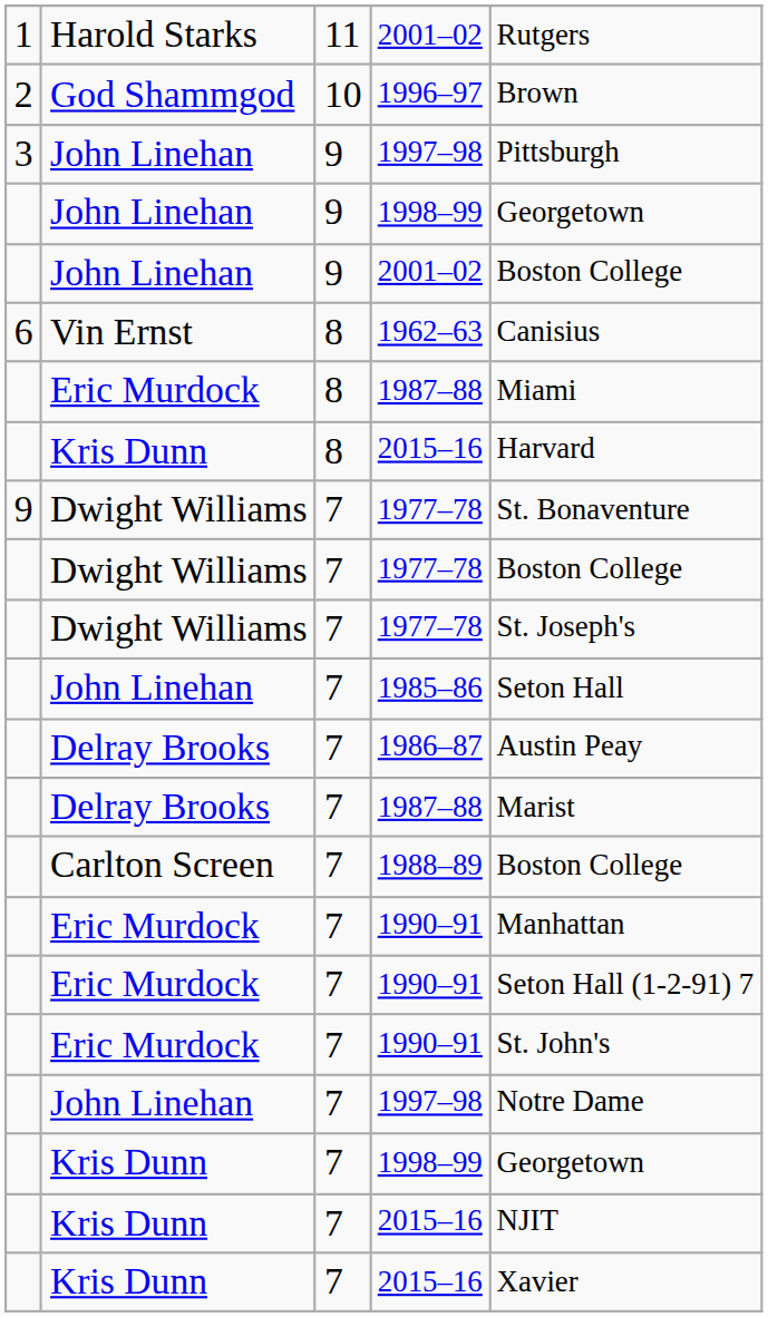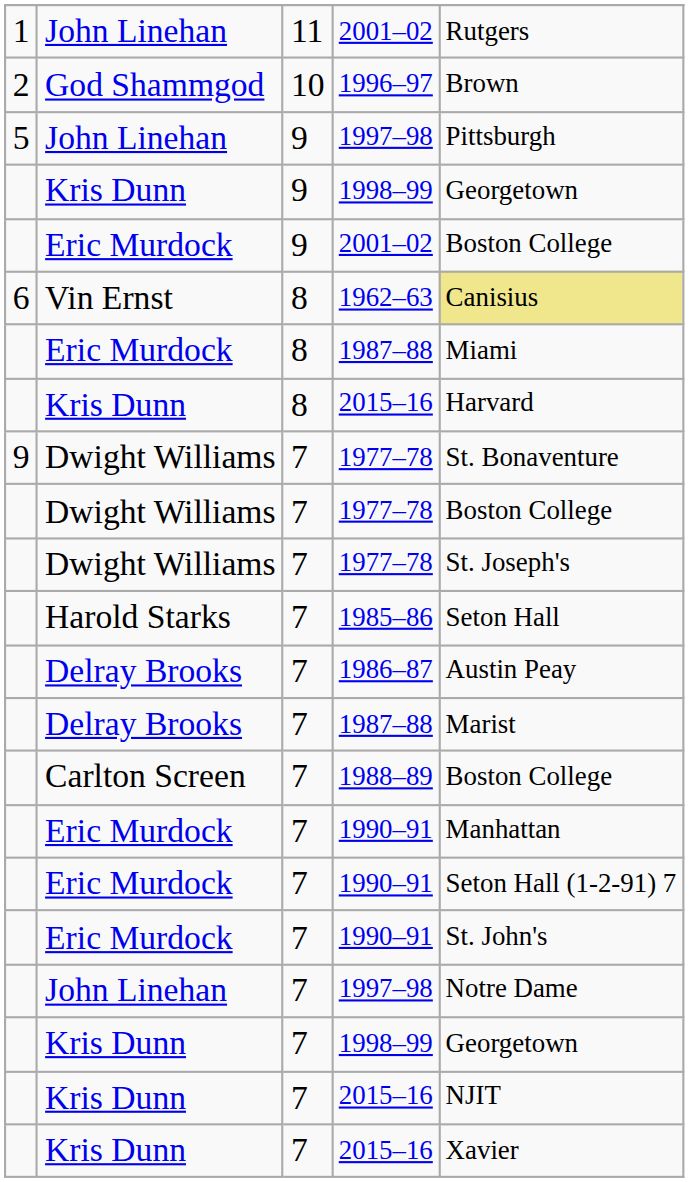 <table class="wikitable">
 <tr>
 </tr>
 <tr>
 <td>1</td>
-<td>Harold Starks</td>
+<td><a href='#'>John Linehan</a></td>
 <td>11</td>
 <td style="font-size:80%;"><a href='#'>2001–02</a></td>
 <td style="font-size:80%;">Rutgers</td>
 </tr>
 <tr>
 <td>2</td>
 <td><a href='#'>God Shammgod</a></td>
 <td>10</td>
 <td style="font-size:80%;"><a href='#'>1996–97</a></td>
 <td style="font-size:80%;">Brown</td>
 </tr>
 <tr>
-<td>3</td>
+<td>5</td>
 <td><a href='#'>John Linehan</a></td>
 <td>9</td>
 <td style="font-size:80%;"><a href='#'>1997–98</a></td>
 <td style="font-size:80%;">Pittsburgh</td>
 </tr>
 <tr>
 <td></td>
-<td><a href='#'>John Linehan</a></td>
+<td><a href='#'>Kris Dunn</a></td>
 <td>9</td>
 <td style="font-size:80%;"><a href='#'>1998–99</a></td>
 <td style="font-size:80%;">Georgetown</td>
 </tr>
 <tr>
 <td></td>
-<td><a href='#'>John Linehan</a></td>
+<td><a href='#'>Eric Murdock</a></td>
 <td>9</td>
 <td style="font-size:80%;"><a href='#'>2001–02</a></td>
 <td style="font-size:80%;">Boston College</td>
 </tr>
 <tr>
 <td>6</td>
 <td>Vin Ernst</td>
 <td>8</td>
 <td style="font-size:80%;"><a href='#'>1962–63</a></td>
-<td style="font-size:80%;">Canisius</td>
+<td style="background: khaki; font-size:80%;">Canisius</td>
 </tr>
 <tr>
 <td></td>
 <td><a href='#'>Eric Murdock</a></td>
 <td>8</td>
 <td style="font-size:80%;"><a href='#'>1987–88</a></td>
 <td style="font-size:80%;">Miami</td>
 </tr>
 <tr>
 <td></td>
 <td><a href='#'>Kris Dunn</a></td>
 <td>8</td>
 <td style="font-size:80%;"><a href='#'>2015–16</a></td>
 <td style="font-size:80%;">Harvard</td>
 </tr>
 <tr>
 <td>9</td>
 <td>Dwight Williams</td>
 <td>7</td>
 <td style="font-size:80%;"><a href='#'>1977–78</a></td>
 <td style="font-size:80%;">St. Bonaventure</td>
 </tr>
 <tr>
 <td></td>
 <td>Dwight Williams</td>
 <td>7</td>
 <td style="font-size:80%;"><a href='#'>1977–78</a></td>
 <td style="font-size:80%;">Boston College</td>
 </tr>
 <tr>
 <td></td>
 <td>Dwight Williams</td>
 <td>7</td>
 <td style="font-size:80%;"><a href='#'>1977–78</a></td>
 <td style="font-size:80%;">St. Joseph's</td>
 </tr>
 <tr>
 <td></td>
-<td><a href='#'>John Linehan</a></td>
+<td>Harold Starks</td>
 <td>7</td>
 <td style="font-size:80%;"><a href='#'>1985–86</a></td>
 <td style="font-size:80%;">Seton Hall</td>
 </tr>
 <tr>
 <td></td>
 <td><a href='#'>Delray Brooks</a></td>
 <td>7</td>
 <td style="font-size:80%;"><a href='#'>1986–87</a></td>
 <td style="font-size:80%;">Austin Peay</td>
 </tr>
 <tr>
 <td></td>
 <td><a href='#'>Delray Brooks</a></td>
 <td>7</td>
 <td style="font-size:80%;"><a href='#'>1987–88</a></td>
 <td style="font-size:80%;">Marist</td>
 </tr>
 <tr>
 <td></td>
 <td>Carlton Screen</td>
 <td>7</td>
 <td style="font-size:80%;"><a href='#'>1988–89</a></td>
 <td style="font-size:80%;">Boston College</td>
 </tr>
 <tr>
 <td></td>
 <td><a href='#'>Eric Murdock</a></td>
 <td>7</td>
 <td style="font-size:80%;"><a href='#'>1990–91</a></td>
 <td style="font-size:80%;">Manhattan</td>
 </tr>
 <tr>
 <td></td>
 <td><a href='#'>Eric Murdock</a></td>
 <td>7</td>
 <td style="font-size:80%;"><a href='#'>1990–91</a></td>
 <td style="font-size:80%;">Seton Hall (1-2-91) 7</td>
 </tr>
 <tr>
 <td></td>
 <td><a href='#'>Eric Murdock</a></td>
 <td>7</td>
 <td style="font-size:80%;"><a href='#'>1990–91</a></td>
 <td style="font-size:80%;">St. John's</td>
 </tr>
 <tr>
 <td></td>
 <td><a href='#'>John Linehan</a></td>
 <td>7</td>
 <td style="font-size:80%;"><a href='#'>1997–98</a></td>
 <td style="font-size:80%;">Notre Dame</td>
 </tr>
 <tr>
 <td></td>
 <td><a href='#'>Kris Dunn</a></td>
 <td>7</td>
 <td style="font-size:80%;"><a href='#'>1998–99</a></td>
 <td style="font-size:80%;">Georgetown</td>
 </tr>
 <tr>
 <td></td>
 <td><a href='#'>Kris Dunn</a></td>
 <td>7</td>
 <td style="font-size:80%;"><a href='#'>2015–16</a></td>
 <td style="font-size:80%;">NJIT</td>
 </tr>
 <tr>
 <td></td>
 <td><a href='#'>Kris Dunn</a></td>
 <td>7</td>
 <td style="font-size:80%;"><a href='#'>2015–16</a></td>
 <td style="font-size:80%;">Xavier</td>
 </tr>
 </table>
